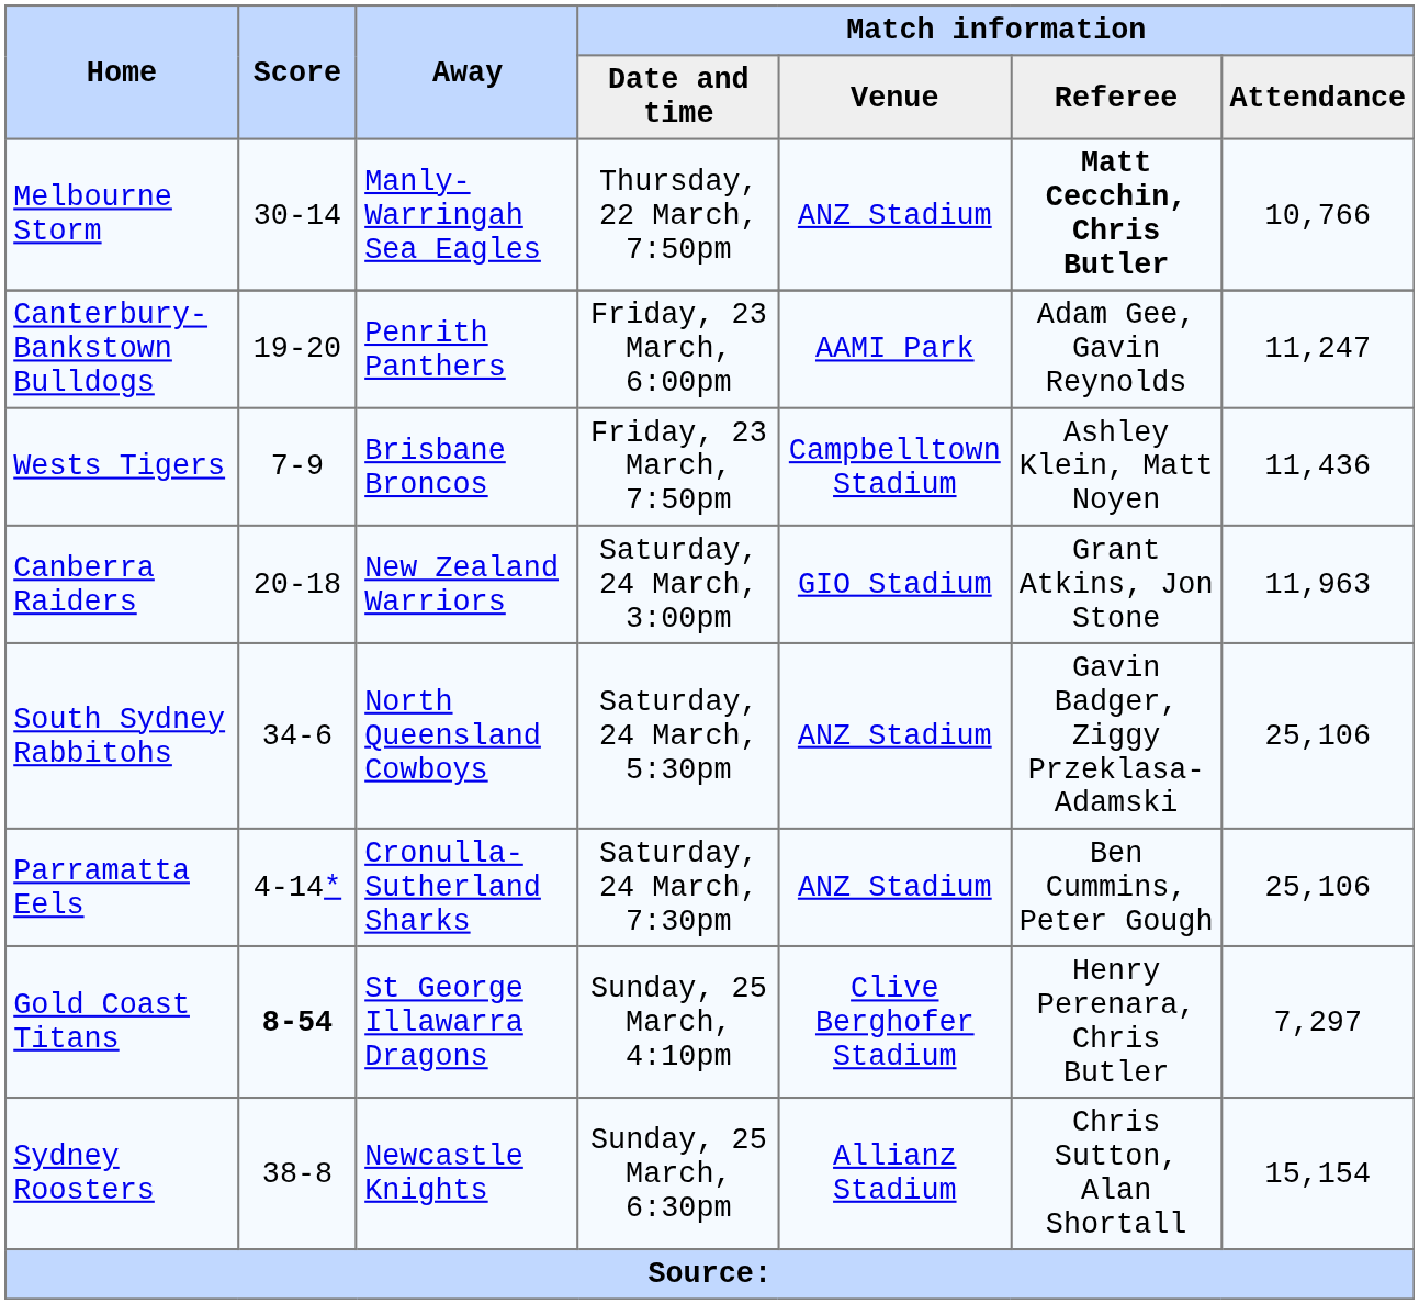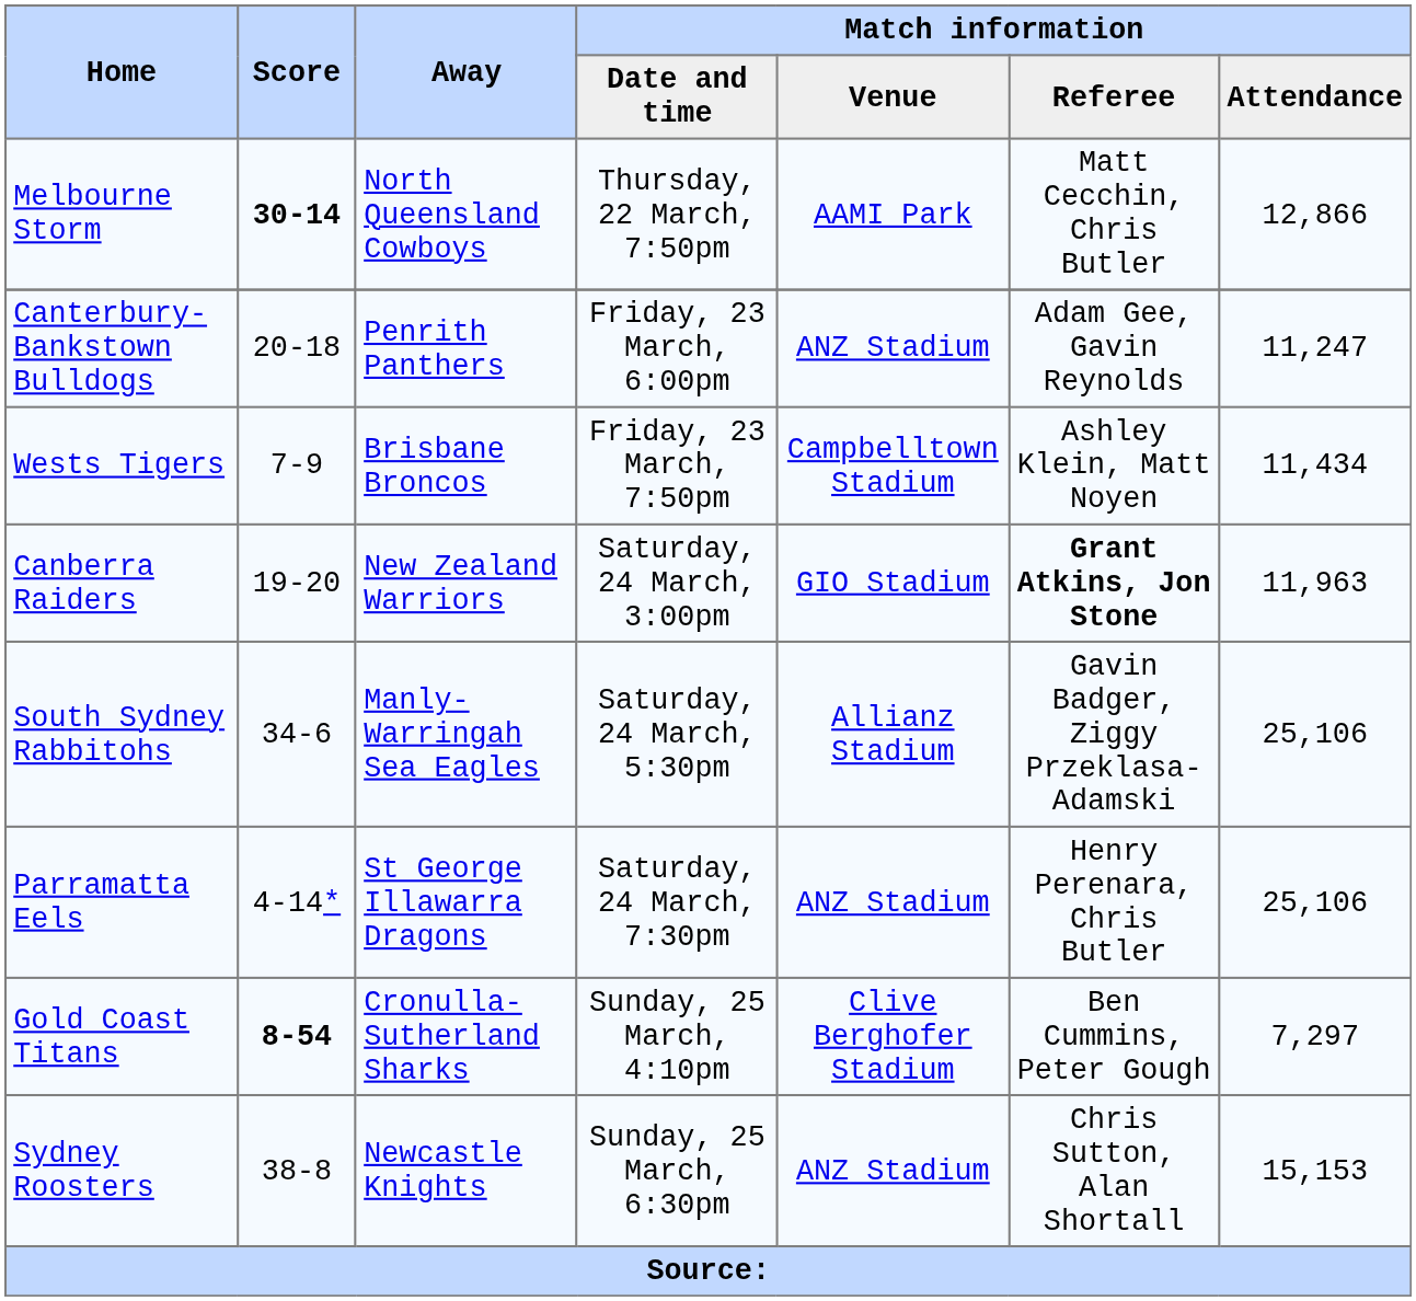 <table border="1" cellpadding="3" cellspacing="0" style="border-collapse:collapse; text-align:center; width:100%;">
 <tr style="background:#c1d8ff;">
 </tr>
 <tr style="background:#c1d8ff;">
 <th rowspan="2" style="width:19%;">Home</th>
 <th rowspan="2" style="width:10%;">Score</th>
 <th rowspan="2" style="width:19%;">Away</th>
 <th colspan=6>Match information</th>
 </tr>
 <tr style="background:#efefef;">
 <th width=17%>Date and time</th>
 <th width=17%>Venue</th>
 <th width=17%>Referee</th>
 <th width=5%>Attendance</th>
 </tr>
 <tr style="text-align:center; background:#f5faff;">
 <td align="left"> <a href='#'>Melbourne Storm</a></td>
-<td>30-14</td>
-<td align="left"> <a href='#'>Manly-Warringah Sea Eagles</a></td>
+<td><strong>30-14</strong></td>
+<td align="left"> <a href='#'>North Queensland Cowboys</a></td>
 <td>Thursday, 22 March, 7:50pm</td>
-<td><a href='#'>ANZ Stadium</a></td>
-<td><strong>Matt Cecchin, Chris Butler</strong></td>
-<td>10,766</td>
+<td><a href='#'>AAMI Park</a></td>
+<td>Matt Cecchin, Chris Butler</td>
+<td>12,866</td>
 </tr>
 <tr style="background:#c1d8ff;">
 </tr>
 <tr style="text-align:center; background:#f5faff;">
 <td align="left"> <a href='#'>Canterbury-Bankstown Bulldogs</a></td>
-<td>19-20</td>
+<td>20-18</td>
 <td align="left"> <a href='#'>Penrith Panthers</a></td>
 <td>Friday, 23 March, 6:00pm</td>
-<td><a href='#'>AAMI Park</a></td>
+<td><a href='#'>ANZ Stadium</a></td>
 <td>Adam Gee, Gavin Reynolds</td>
 <td>11,247</td>
 </tr>
 <tr style="text-align:center; background:#f5faff;">
 <td align="left"> <a href='#'>Wests Tigers</a></td>
 <td>7-9</td>
 <td align="left"> <a href='#'>Brisbane Broncos</a></td>
 <td>Friday, 23 March, 7:50pm</td>
 <td><a href='#'>Campbelltown Stadium</a></td>
 <td>Ashley Klein, Matt Noyen</td>
-<td>11,436</td>
+<td>11,434</td>
 </tr>
 <tr style="text-align:center; background:#f5faff;">
 <td align="left"> <a href='#'>Canberra Raiders</a></td>
-<td>20-18</td>
+<td>19-20</td>
 <td align="left"> <a href='#'>New Zealand Warriors</a></td>
 <td>Saturday, 24 March, 3:00pm</td>
 <td><a href='#'>GIO Stadium</a></td>
-<td>Grant Atkins, Jon Stone</td>
+<td><strong>Grant Atkins, Jon Stone</strong></td>
 <td>11,963</td>
 </tr>
 <tr style="text-align:center; background:#f5faff;">
 <td align="left"> <a href='#'>South Sydney Rabbitohs</a></td>
 <td>34-6</td>
-<td align="left"> <a href='#'>North Queensland Cowboys</a></td>
+<td align="left"> <a href='#'>Manly-Warringah Sea Eagles</a></td>
 <td>Saturday, 24 March, 5:30pm</td>
-<td><a href='#'>ANZ Stadium</a></td>
+<td><a href='#'>Allianz Stadium</a></td>
 <td>Gavin Badger, Ziggy Przeklasa-Adamski</td>
 <td>25,106</td>
 </tr>
 <tr style="text-align:center; background:#f5faff;">
 <td align="left"> <a href='#'>Parramatta Eels</a></td>
 <td>4-14<a href='#'>*</a></td>
-<td align="left"> <a href='#'>Cronulla-Sutherland Sharks</a></td>
+<td align="left"> <a href='#'>St George Illawarra Dragons</a></td>
 <td>Saturday, 24 March, 7:30pm</td>
 <td><a href='#'>ANZ Stadium</a></td>
-<td>Ben Cummins, Peter Gough</td>
+<td>Henry Perenara, Chris Butler</td>
 <td>25,106</td>
 </tr>
 <tr style="text-align:center; background:#f5faff;">
 <td align="left"> <a href='#'>Gold Coast Titans</a></td>
 <td><strong>8-54</strong></td>
-<td align="left"> <a href='#'>St George Illawarra Dragons</a></td>
+<td align="left"> <a href='#'>Cronulla-Sutherland Sharks</a></td>
 <td>Sunday, 25 March, 4:10pm</td>
 <td><a href='#'>Clive Berghofer Stadium</a></td>
-<td>Henry Perenara, Chris Butler</td>
+<td>Ben Cummins, Peter Gough</td>
 <td>7,297</td>
 </tr>
 <tr style="text-align:center; background:#f5faff;">
 <td align="left"> <a href='#'>Sydney Roosters</a></td>
 <td>38-8</td>
 <td align="left"> <a href='#'>Newcastle Knights</a></td>
 <td>Sunday, 25 March, 6:30pm</td>
-<td><a href='#'>Allianz Stadium</a></td>
+<td><a href='#'>ANZ Stadium</a></td>
 <td>Chris Sutton, Alan Shortall</td>
-<td>15,154</td>
+<td>15,153</td>
 </tr>
 <tr style="background:#c1d8ff;">
 <th colspan=7>Source:</th>
 </tr>
 </table>
